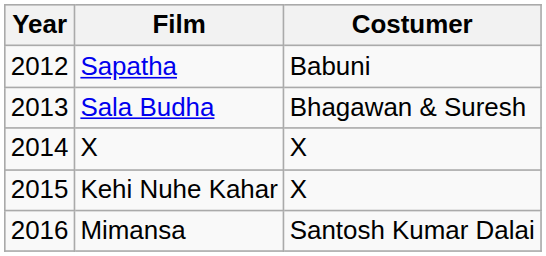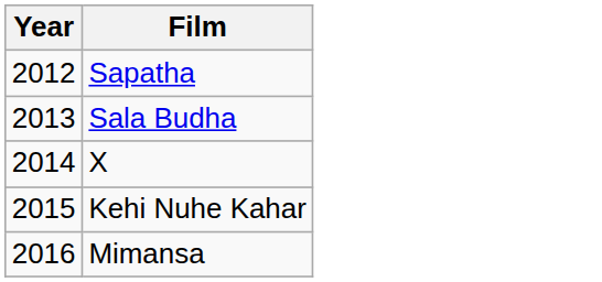 <table class="wikitable sortable">
 <tr>
 <th>Year</th>
 <th>Film</th>
-<th>Costumer</th>
 </tr>
 <tr>
 <td>2012</td>
 <td><a href='#'>Sapatha</a></td>
-<td>Babuni</td>
 </tr>
 <tr>
 <td>2013</td>
 <td><a href='#'>Sala Budha</a></td>
-<td>Bhagawan & Suresh</td>
 </tr>
 <tr>
 <td>2014</td>
-<td>X</td>
 <td>X</td>
 </tr>
 <tr>
 <td>2015</td>
 <td>Kehi Nuhe Kahar</td>
-<td>X</td>
 </tr>
 <tr>
 <td>2016</td>
 <td>Mimansa</td>
-<td>Santosh Kumar Dalai</td>
 </tr>
 </table>
